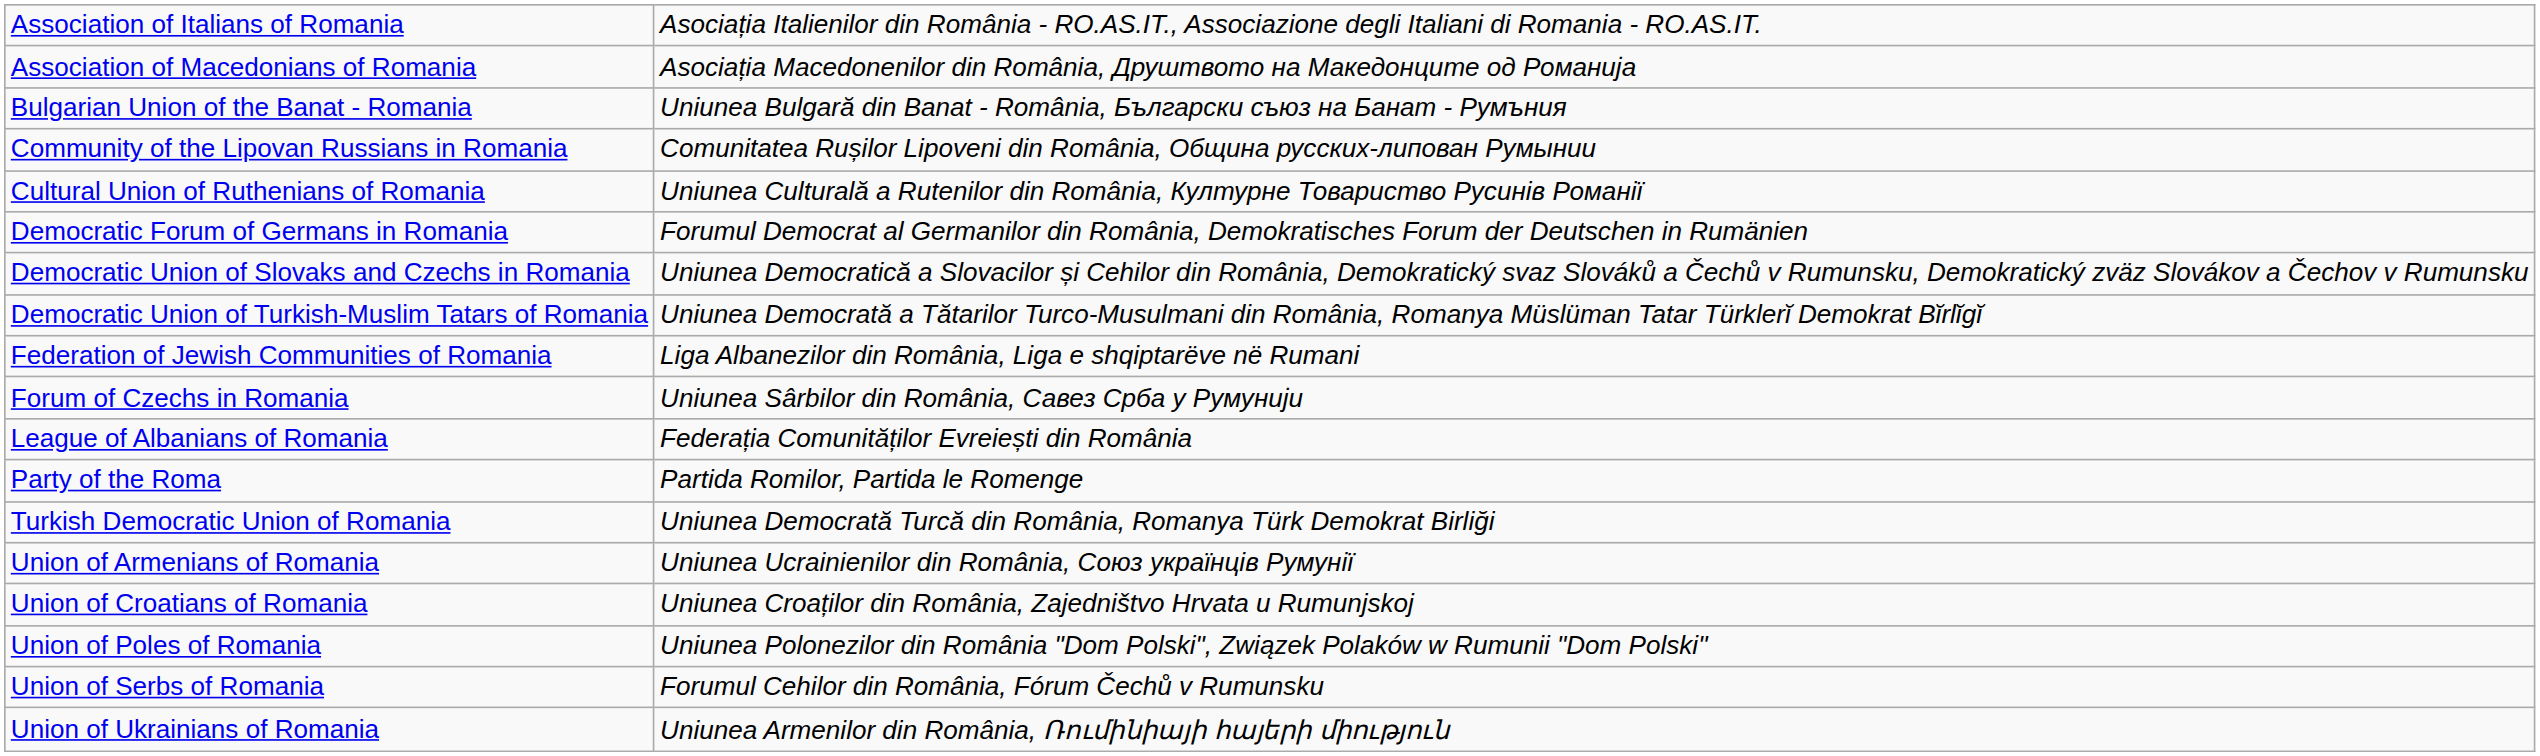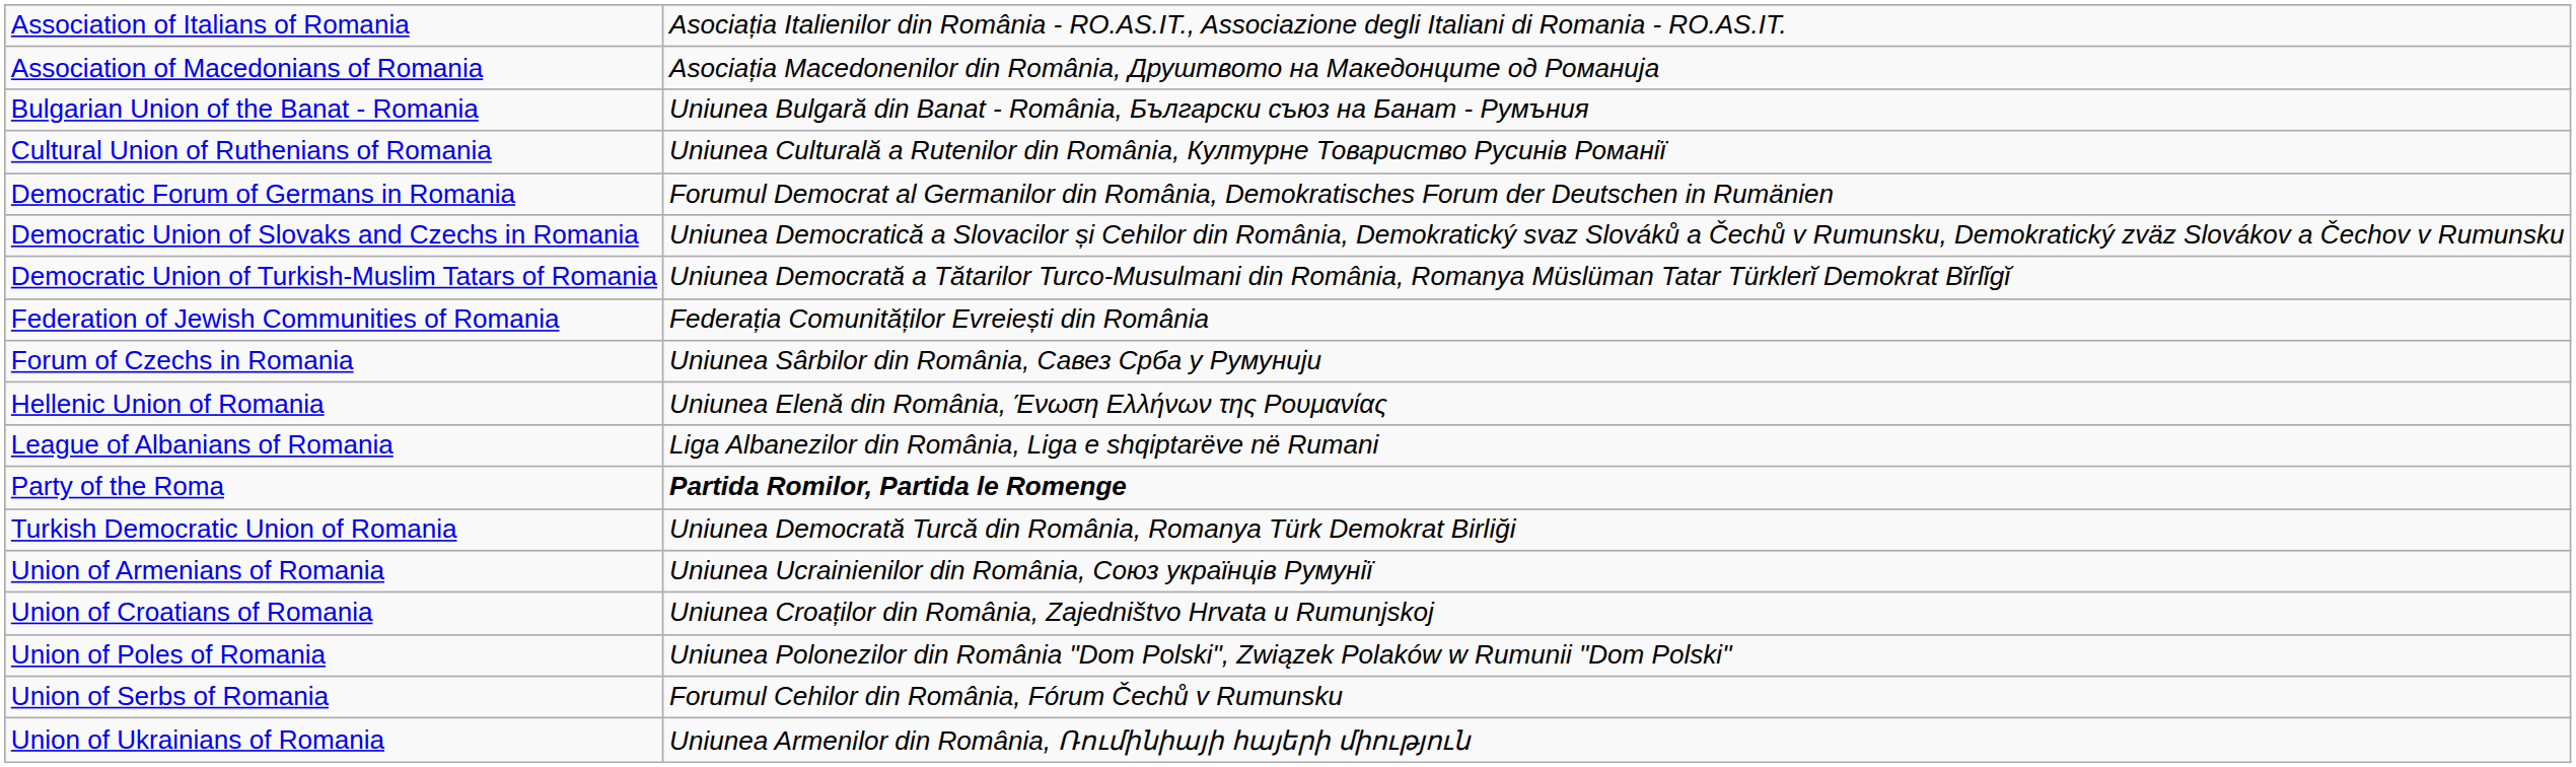 <table class=wikitable>
 <tr>
 <td><a href='#'>Association of Italians of Romania</a></td>
 <td><em>Asociația Italienilor din România - RO.AS.IT., Associazione degli Italiani di Romania - RO.AS.IT.</em></td>
 </tr>
 <tr>
 <td><a href='#'>Association of Macedonians of Romania</a></td>
 <td><em>Asociația Macedonenilor din România, Друштвото на Македонците од Романија</em></td>
 </tr>
 <tr>
 <td><a href='#'>Bulgarian Union of the Banat - Romania</a></td>
 <td><em>Uniunea Bulgară din Banat - România, Български съюз на Банат - Румъния</em></td>
-</tr>
-<tr>
-<td><a href='#'>Community of the Lipovan Russians in Romania</a></td>
-<td><em>Comunitatea Rușilor Lipoveni din România, Община русских-липован Румынии</em></td>
 </tr>
 <tr>
 <td><a href='#'>Cultural Union of Ruthenians of Romania</a></td>
 <td><em>Uniunea Culturală a Rutenilor din România, Културне Товариство Русинів Романії</em></td>
 </tr>
 <tr>
 <td><a href='#'>Democratic Forum of Germans in Romania</a></td>
 <td><em>Forumul Democrat al Germanilor din România, Demokratisches Forum der Deutschen in Rumänien</em></td>
 </tr>
 <tr>
 <td><a href='#'>Democratic Union of Slovaks and Czechs in Romania</a></td>
 <td><em>Uniunea Democratică a Slovacilor și Cehilor din România, Demokratický svaz Slováků a Čechů v Rumunsku, Demokratický zväz Slovákov a Čechov v Rumunsku</em></td>
 </tr>
 <tr>
 <td><a href='#'>Democratic Union of Turkish-Muslim Tatars of Romania</a></td>
 <td><em>Uniunea Democrată a Tătarilor Turco-Musulmani din România, Romanya Müslüman Tatar Türklerĭ Demokrat Bĭrlĭgĭ</em></td>
 </tr>
 <tr>
 <td><a href='#'>Federation of Jewish Communities of Romania</a></td>
-<td><em>Liga Albanezilor din România, Liga e shqiptarëve në Rumani</em></td>
+<td><em>Federația Comunităților Evreiești din România</em></td>
 </tr>
 <tr>
 <td><a href='#'>Forum of Czechs in Romania</a></td>
 <td><em>Uniunea Sârbilor din România, Савез Срба у Румунији</em></td>
 </tr>
 <tr>
+<td><a href='#'>Hellenic Union of Romania</a></td>
+<td><em>Uniunea Elenă din România, Ένωση Ελλήνων της Ρουμανίας</em></td>
+</tr>
+<tr>
 <td><a href='#'>League of Albanians of Romania</a></td>
-<td><em>Federația Comunităților Evreiești din România</em></td>
+<td><em>Liga Albanezilor din România, Liga e shqiptarëve në Rumani</em></td>
 </tr>
 <tr>
 <td><a href='#'>Party of the Roma</a></td>
-<td><em>Partida Romilor, Partida le Romenge</em></td>
+<td><strong><em>Partida Romilor, Partida le Romenge</em></strong></td>
 </tr>
 <tr>
 <td><a href='#'>Turkish Democratic Union of Romania</a></td>
 <td><em>Uniunea Democrată Turcă din România, Romanya Türk Demokrat Birliği</em></td>
 </tr>
 <tr>
 <td><a href='#'>Union of Armenians of Romania</a></td>
 <td><em>Uniunea Ucrainienilor din România, Союз українців Румунії</em></td>
 </tr>
 <tr>
 <td><a href='#'>Union of Croatians of Romania</a></td>
 <td><em>Uniunea Croaților din România, Zajedništvo Hrvata u Rumunjskoj</em></td>
 </tr>
 <tr>
 <td><a href='#'>Union of Poles of Romania</a></td>
 <td><em>Uniunea Polonezilor din România "Dom Polski", Związek Polaków w Rumunii "Dom Polski"</em></td>
 </tr>
 <tr>
 <td><a href='#'>Union of Serbs of Romania</a></td>
 <td><em>Forumul Cehilor din România, Fórum Čechů v Rumunsku</em></td>
 </tr>
 <tr>
 <td><a href='#'>Union of Ukrainians of Romania</a></td>
 <td><em>Uniunea Armenilor din România, Ռումինիայի հայերի միություն</em></td>
 </tr>
 </table>
